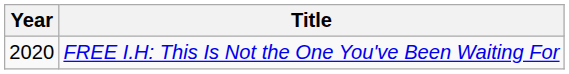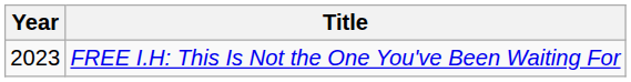 <table class="wikitable">
 <tr>
 <th>Year</th>
 <th>Title</th>
 </tr>
 <tr>
-<td>2020</td>
+<td>2023</td>
 <td><em><a href='#'>FREE I.H: This Is Not the One You've Been Waiting For</a></em></td>
 </tr>
 </table>
